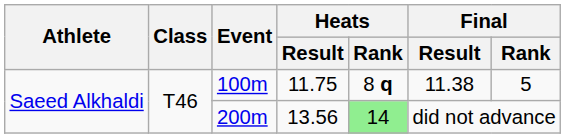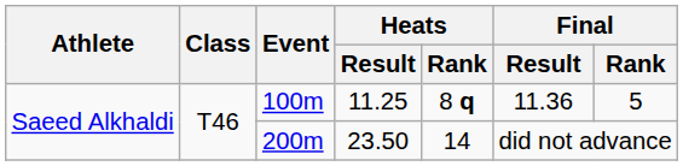 <table class=wikitable style="font-size:90%">
 <tr>
 <th rowspan="2">Athlete</th>
 <th rowspan="2">Class</th>
 <th rowspan="2">Event</th>
 <th colspan="2">Heats</th>
 <th colspan="3">Final</th>
 </tr>
 <tr>
 <th>Result</th>
 <th>Rank</th>
 <th>Result</th>
 <th>Rank</th>
 </tr>
 <tr>
 <td rowspan="2"><a href='#'>Saeed Alkhaldi</a></td>
 <td rowspan="2" style="text-align:center;">T46</td>
 <td><a href='#'>100m</a></td>
-<td style="text-align:center;">11.75</td>
+<td style="text-align:center;">11.25</td>
 <td style="text-align:center;">8 <strong>q</strong></td>
-<td style="text-align:center;">11.38</td>
+<td style="text-align:center;">11.36</td>
 <td style="text-align:center;">5</td>
 </tr>
 <tr>
 <td><a href='#'>200m</a></td>
-<td style="text-align:center;">13.56</td>
-<td style="background: lightgreen; text-align:center;">14</td>
+<td style="text-align:center;">23.50</td>
+<td style="text-align:center;">14</td>
 <td style="text-align:center;" colspan="2">did not advance</td>
 </tr>
 </table>
